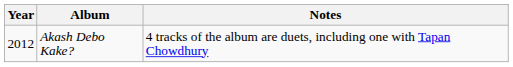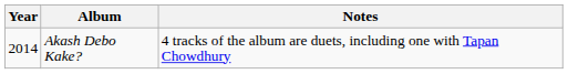 <table class="wikitable">
 <tr>
 <th>Year</th>
 <th>Album</th>
 <th>Notes</th>
 </tr>
 <tr>
-<td>2012</td>
+<td>2014</td>
 <td><em>Akash Debo Kake?</em></td>
 <td>4 tracks of the album are duets, including one with <a href='#'>Tapan Chowdhury</a></td>
 </tr>
 </table>
